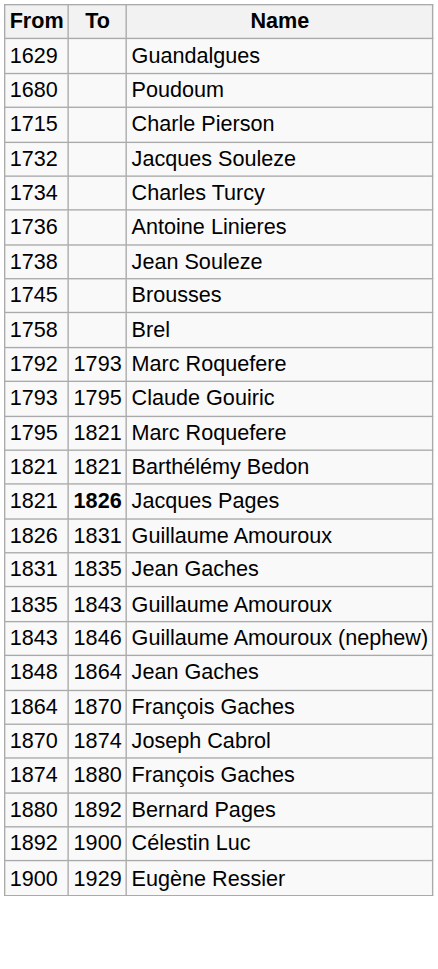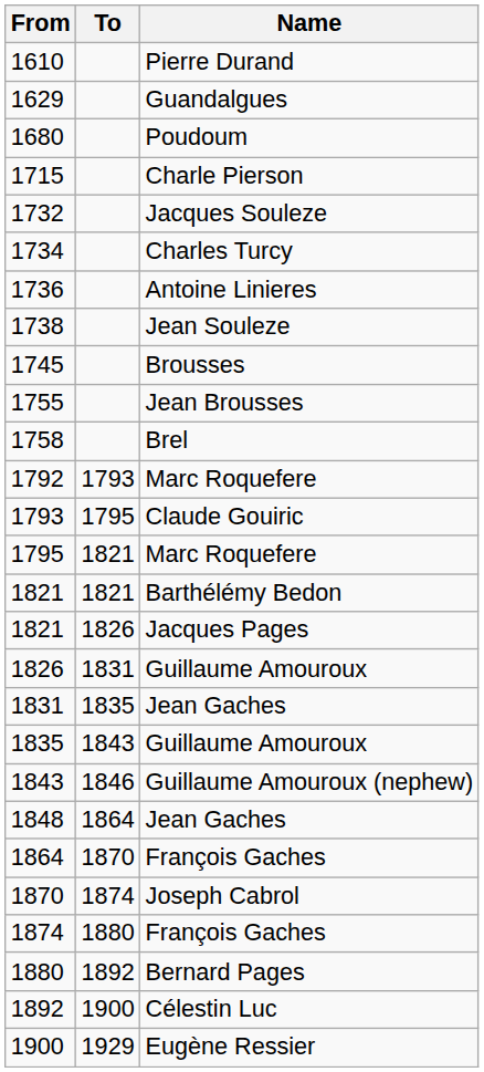 <table class="wikitable">
 <tr>
 <th>From</th>
 <th>To</th>
 <th>Name</th>
+</tr>
+<tr>
+<td>1610</td>
+<td></td>
+<td>Pierre Durand</td>
 </tr>
 <tr>
 <td>1629</td>
 <td></td>
 <td>Guandalgues</td>
 </tr>
 <tr>
 <td>1680</td>
 <td></td>
 <td>Poudoum</td>
 </tr>
 <tr>
 <td>1715</td>
 <td></td>
 <td>Charle Pierson</td>
 </tr>
 <tr>
 <td>1732</td>
 <td></td>
 <td>Jacques Souleze</td>
 </tr>
 <tr>
 <td>1734</td>
 <td></td>
 <td>Charles Turcy</td>
 </tr>
 <tr>
 <td>1736</td>
 <td></td>
 <td>Antoine Linieres</td>
 </tr>
 <tr>
 <td>1738</td>
 <td></td>
 <td>Jean Souleze</td>
 </tr>
 <tr>
 <td>1745</td>
 <td></td>
 <td>Brousses</td>
 </tr>
 <tr>
+<td>1755</td>
+<td></td>
+<td>Jean Brousses</td>
+</tr>
+<tr>
 <td>1758</td>
 <td></td>
 <td>Brel</td>
 </tr>
 <tr>
 <td>1792</td>
 <td>1793</td>
 <td>Marc Roquefere</td>
 </tr>
 <tr>
 <td>1793</td>
 <td>1795</td>
 <td>Claude Gouiric</td>
 </tr>
 <tr>
 <td>1795</td>
 <td>1821</td>
 <td>Marc Roquefere</td>
 </tr>
 <tr>
 <td>1821</td>
 <td>1821</td>
 <td>Barthélémy Bedon</td>
 </tr>
 <tr>
 <td>1821</td>
-<td><strong>1826</strong></td>
+<td>1826</td>
 <td>Jacques Pages</td>
 </tr>
 <tr>
 <td>1826</td>
 <td>1831</td>
 <td>Guillaume Amouroux</td>
 </tr>
 <tr>
 <td>1831</td>
 <td>1835</td>
 <td>Jean Gaches</td>
 </tr>
 <tr>
 <td>1835</td>
 <td>1843</td>
 <td>Guillaume Amouroux</td>
 </tr>
 <tr>
 <td>1843</td>
 <td>1846</td>
 <td>Guillaume Amouroux (nephew)</td>
 </tr>
 <tr>
 <td>1848</td>
 <td>1864</td>
 <td>Jean Gaches</td>
 </tr>
 <tr>
 <td>1864</td>
 <td>1870</td>
 <td>François Gaches</td>
 </tr>
 <tr>
 <td>1870</td>
 <td>1874</td>
 <td>Joseph Cabrol</td>
 </tr>
 <tr>
 <td>1874</td>
 <td>1880</td>
 <td>François Gaches</td>
 </tr>
 <tr>
 <td>1880</td>
 <td>1892</td>
 <td>Bernard Pages</td>
 </tr>
 <tr>
 <td>1892</td>
 <td>1900</td>
 <td>Célestin Luc</td>
 </tr>
 <tr>
 <td>1900</td>
 <td>1929</td>
 <td>Eugène Ressier</td>
 </tr>
 </table>
